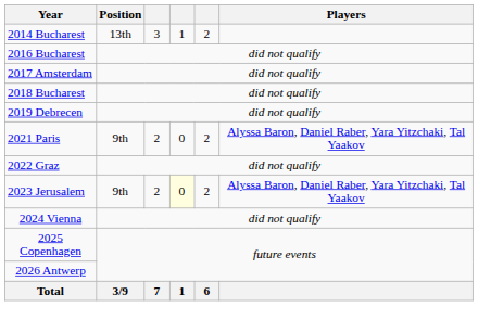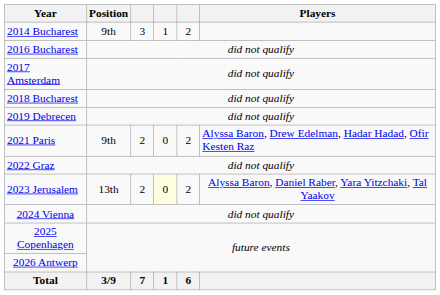 <table class="wikitable" style="text-align: center;">
 <tr>
 <th>Year</th>
 <th>Position</th>
 <th width=25px></th>
 <th width=25px></th>
 <th width=25px></th>
 <th>Players</th>
 </tr>
 <tr>
 <td style="text-align: left;"> <a href='#'>2014 Bucharest</a></td>
-<td>13th</td>
+<td>9th</td>
 <td>3</td>
 <td>1</td>
 <td>2</td>
 <td style="text-align: left;"></td>
 </tr>
 <tr>
 <td style="text-align: left;"> <a href='#'>2016 Bucharest</a></td>
 <td colspan=5><em>did not qualify</em></td>
 </tr>
 <tr>
 <td style="text-align: left;"> <a href='#'>2017 Amsterdam</a></td>
 <td colspan=5><em>did not qualify</em></td>
 </tr>
 <tr>
 <td style="text-align: left;"> <a href='#'>2018 Bucharest</a></td>
 <td colspan=5><em>did not qualify</em></td>
 </tr>
 <tr>
 <td style="text-align: left;"> <a href='#'>2019 Debrecen</a></td>
 <td colspan=5><em>did not qualify</em></td>
 </tr>
 <tr>
 <td style="text-align: left;"> <a href='#'>2021 Paris</a></td>
 <td>9th</td>
 <td>2</td>
 <td>0</td>
 <td>2</td>
-<td><a href='#'>Alyssa Baron</a>, <a href='#'>Daniel Raber</a>, <a href='#'>Yara Yitzchaki</a>, <a href='#'>Tal Yaakov</a></td>
+<td style="text-align: left;"><a href='#'>Alyssa Baron</a>, <a href='#'>Drew Edelman</a>, <a href='#'>Hadar Hadad</a>, <a href='#'>Ofir Kesten Raz</a></td>
 </tr>
 <tr>
 <td style="text-align: left;"> <a href='#'>2022 Graz</a></td>
 <td colspan=5><em>did not qualify</em></td>
 </tr>
 <tr>
 <td style="text-align: left;" style="border: 3px solid red;"> <a href='#'>2023 Jerusalem</a></td>
-<td>9th</td>
+<td>13th</td>
 <td>2</td>
 <td style="background: lightyellow;">0</td>
 <td>2</td>
 <td><a href='#'>Alyssa Baron</a>, <a href='#'>Daniel Raber</a>, <a href='#'>Yara Yitzchaki</a>, <a href='#'>Tal Yaakov</a></td>
 </tr>
 <tr>
 <td> <a href='#'>2024 Vienna</a></td>
 <td colspan=5><em>did not qualify</em></td>
 </tr>
 <tr>
 <td> <a href='#'>2025 Copenhagen</a></td>
 <td colspan="5" rowspan="2"><em>future events</em></td>
 </tr>
 <tr>
 <td> <a href='#'>2026 Antwerp</a></td>
 </tr>
 <tr>
 <th>Total</th>
 <th>3/9</th>
 <th>7</th>
 <th>1</th>
 <th>6</th>
 <th></th>
 </tr>
 </table>
